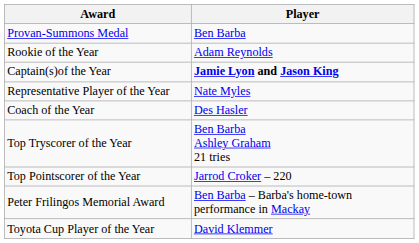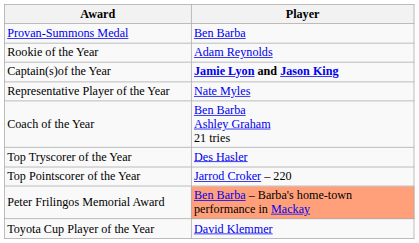 <table class="wikitable" width=540px>
 <tr>
 <th width=200px>Award</th>
 <th width=240px abbr="Player">Player</th>
 </tr>
 <tr>
 <td><a href='#'>Provan-Summons Medal</a></td>
 <td> <a href='#'>Ben Barba</a></td>
 </tr>
 <tr>
 <td>Rookie of the Year</td>
 <td> <a href='#'>Adam Reynolds</a></td>
 </tr>
 <tr>
 <td>Captain(s)of the Year</td>
 <td><strong> <a href='#'>Jamie Lyon</a> and <a href='#'>Jason King</a></strong></td>
 </tr>
 <tr>
 <td>Representative Player of the Year</td>
 <td>  <a href='#'>Nate Myles</a></td>
 </tr>
 <tr>
 <td>Coach of the Year</td>
-<td> <a href='#'>Des Hasler</a></td>
+<td> <a href='#'>Ben Barba</a> <br>  <a href='#'>Ashley Graham</a><br> 21 tries</td>
 </tr>
 <tr>
 <td>Top Tryscorer of the Year</td>
-<td> <a href='#'>Ben Barba</a> <br>  <a href='#'>Ashley Graham</a><br> 21 tries</td>
+<td> <a href='#'>Des Hasler</a></td>
 </tr>
 <tr>
 <td>Top Pointscorer of the Year</td>
 <td>  <a href='#'>Jarrod Croker</a> – 220</td>
 </tr>
 <tr>
 <td>Peter Frilingos Memorial Award</td>
-<td> <a href='#'>Ben Barba</a> – Barba's home-town performance in <a href='#'>Mackay</a></td>
+<td style="background: lightsalmon;"> <a href='#'>Ben Barba</a> – Barba's home-town performance in <a href='#'>Mackay</a></td>
 </tr>
 <tr>
 <td>Toyota Cup Player of the Year</td>
 <td> <a href='#'>David Klemmer</a></td>
 </tr>
 </table>
